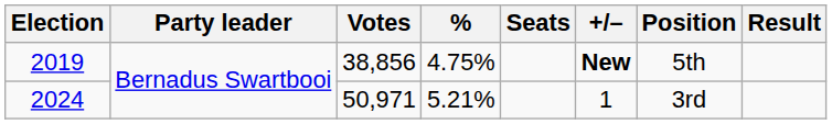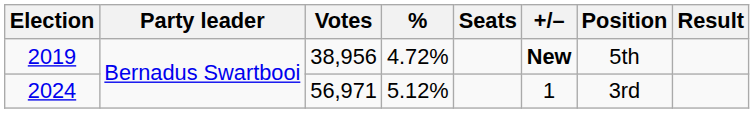 <table class=wikitable style=text-align:center>
 <tr>
 <th>Election</th>
 <th>Party leader</th>
 <th>Votes</th>
 <th><strong>%</strong></th>
 <th>Seats</th>
 <th>+/–</th>
 <th>Position</th>
 <th>Result</th>
 </tr>
 <tr>
 <td><a href='#'>2019</a></td>
 <td rowspan="2"><a href='#'>Bernadus Swartbooi</a></td>
-<td>38,856</td>
-<td>4.75%</td>
+<td>38,956</td>
+<td>4.72%</td>
 <td></td>
 <td><strong>New</strong></td>
 <td> 5th</td>
 <td></td>
 </tr>
 <tr>
 <td><a href='#'>2024</a></td>
-<td>50,971</td>
-<td>5.21%</td>
+<td>56,971</td>
+<td>5.12%</td>
 <td></td>
 <td> 1</td>
 <td> 3rd</td>
 <td></td>
 </tr>
 </table>
